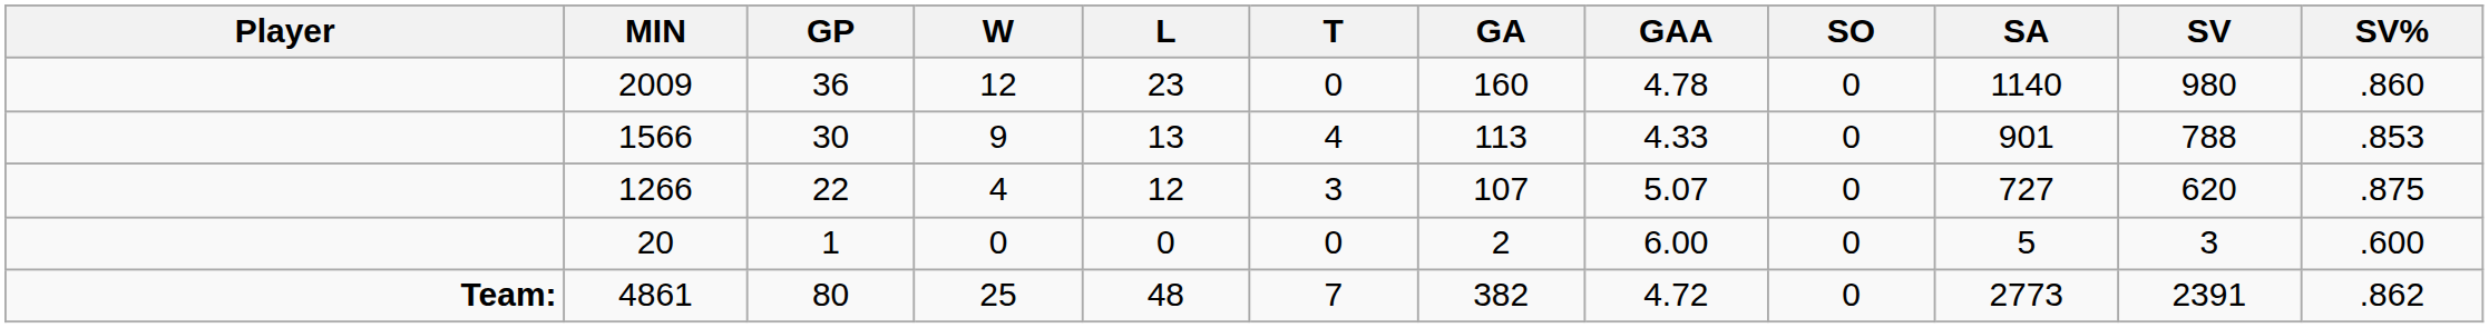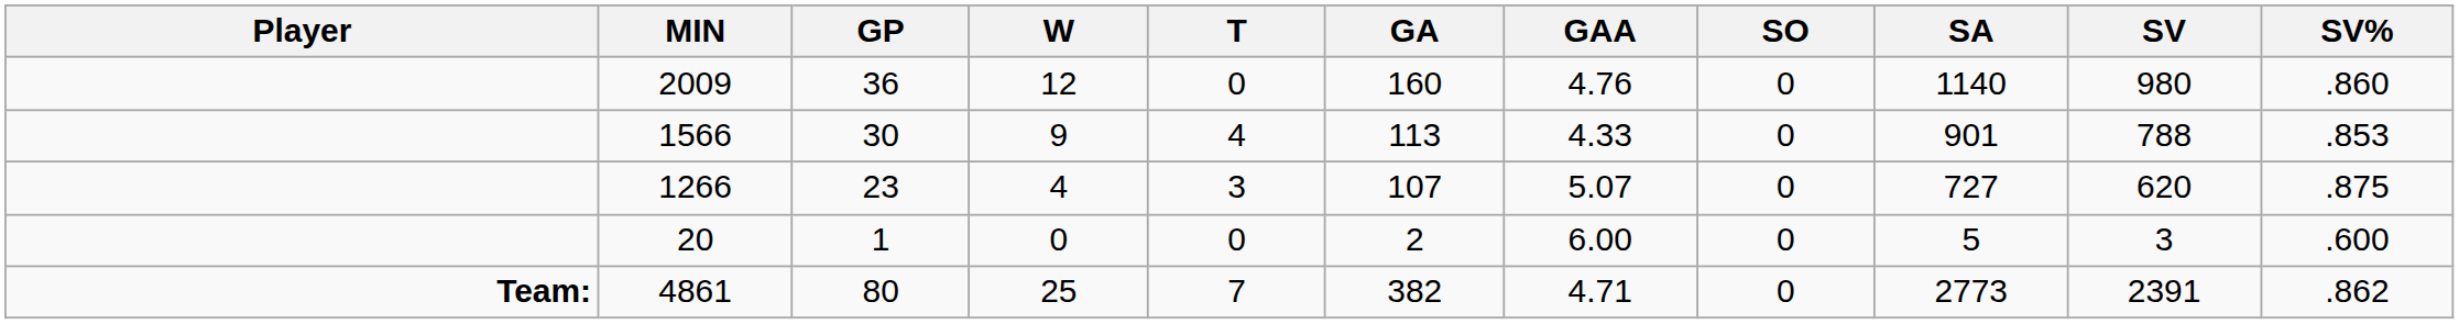 <table class="wikitable sortable" width="60%">
 <tr>
 <th bgcolor="#DDDDFF" width="10%">Player</th>
 <th width="3%" bgcolor="#DDDDFF" title="Minutes played">MIN</th>
 <th width="3%" bgcolor="#DDDDFF" title="Games played in">GP</th>
 <th width="3%" bgcolor="#DDDDFF" title="Games played in">W</th>
-<th width="3%" bgcolor="#DDDDFF"title="Games played in">L</th>
 <th width="3%" bgcolor="#DDDDFF" title="Ties">T</th>
 <th width="3%" bgcolor="#DDDDFF" title="Goals against">GA</th>
 <th width="3%" bgcolor="#DDDDFF" title="Goals against average">GAA</th>
 <th width="3%" bgcolor="#DDDDFF"title="Shut-outs">SO</th>
 <th width="3%" bgcolor="#DDDDFF" title="Shots against">SA</th>
 <th width="3%" bgcolor="#DDDDFF" title="Shots saved">SV</th>
 <th width="3%" bgcolor="#DDDDFF" title="Save percentage">SV%</th>
 </tr>
 <tr align="center">
 <td align="right"></td>
 <td>2009</td>
 <td>36</td>
 <td>12</td>
-<td>23</td>
 <td>0</td>
 <td>160</td>
-<td>4.78</td>
+<td>4.76</td>
 <td>0</td>
 <td>1140</td>
 <td>980</td>
 <td>.860</td>
 </tr>
 <tr align="center">
 <td align="right"></td>
 <td>1566</td>
 <td>30</td>
 <td>9</td>
-<td>13</td>
 <td>4</td>
 <td>113</td>
 <td>4.33</td>
 <td>0</td>
 <td>901</td>
 <td>788</td>
 <td>.853</td>
 </tr>
 <tr align="center">
 <td align="right"></td>
 <td>1266</td>
-<td>22</td>
+<td>23</td>
 <td>4</td>
-<td>12</td>
 <td>3</td>
 <td>107</td>
 <td>5.07</td>
 <td>0</td>
 <td>727</td>
 <td>620</td>
 <td>.875</td>
 </tr>
 <tr align="center">
 <td align="right"></td>
 <td>20</td>
 <td>1</td>
 <td>0</td>
 <td>0</td>
-<td>0</td>
 <td>2</td>
 <td>6.00</td>
 <td>0</td>
 <td>5</td>
 <td>3</td>
 <td>.600</td>
 </tr>
 <tr align="center">
 <td align="right"><strong>Team:</strong></td>
 <td>4861</td>
 <td>80</td>
 <td>25</td>
-<td>48</td>
 <td>7</td>
 <td>382</td>
-<td>4.72</td>
+<td>4.71</td>
 <td>0</td>
 <td>2773</td>
 <td>2391</td>
 <td>.862</td>
 </tr>
 </table>
